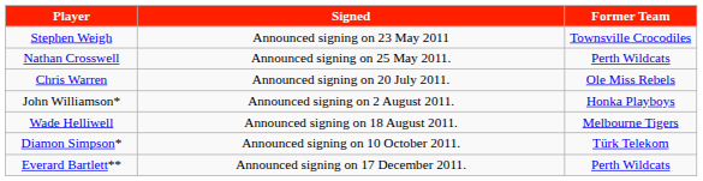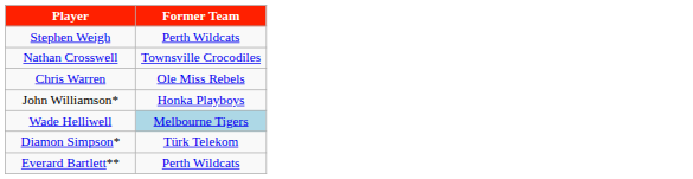 <table class="wikitable sortable sortable">
 <tr>
 <th style="background:#ff2000; color:#ffffff" width=150>Player</th>
-<th style="background:#ff2000; color:#ffffff" width=500>Signed</th>
 <th style="background:#ff2000; color:#ffffff" width=150>Former Team</th>
 </tr>
 <tr style="text-align: center">
 <td><a href='#'>Stephen Weigh</a></td>
-<td>Announced signing on 23 May 2011</td>
+<td><a href='#'>Perth Wildcats</a></td>
+</tr>
+<tr style="text-align: center">
+<td><a href='#'>Nathan Crosswell</a></td>
 <td><a href='#'>Townsville Crocodiles</a></td>
 </tr>
 <tr style="text-align: center">
-<td><a href='#'>Nathan Crosswell</a></td>
-<td>Announced signing on 25 May 2011.</td>
-<td><a href='#'>Perth Wildcats</a></td>
-</tr>
-<tr style="text-align: center">
 <td><a href='#'>Chris Warren</a></td>
-<td>Announced signing on 20 July 2011.</td>
 <td><a href='#'>Ole Miss Rebels</a></td>
 </tr>
 <tr style="text-align: center">
 <td>John Williamson*</td>
-<td>Announced signing on 2 August 2011.</td>
 <td><a href='#'>Honka Playboys</a></td>
 </tr>
 <tr style="text-align: center">
 <td><a href='#'>Wade Helliwell</a></td>
-<td>Announced signing on 18 August 2011.</td>
-<td><a href='#'>Melbourne Tigers</a></td>
+<td style="background: lightblue;"><a href='#'>Melbourne Tigers</a></td>
 </tr>
 <tr style="text-align: center">
 <td><a href='#'>Diamon Simpson</a>*</td>
-<td>Announced signing on 10 October 2011.</td>
 <td><a href='#'>Türk Telekom</a></td>
 </tr>
 <tr style="text-align: center">
 <td><a href='#'>Everard Bartlett</a>**</td>
-<td>Announced signing on 17 December 2011.</td>
 <td><a href='#'>Perth Wildcats</a></td>
 </tr>
 </table>
